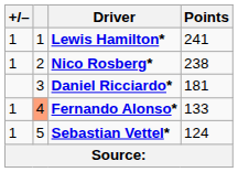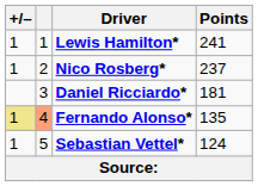 <table class="wikitable" style="font-size: 85%;">
 <tr>
 <th scope="col">+/–</th>
 <th scope="col"></th>
 <th scope="col">Driver</th>
 <th scope="col">Points</th>
 </tr>
 <tr>
 <td> 1</td>
 <td align="center">1</td>
 <td> <strong><a href='#'>Lewis Hamilton</a>*</strong></td>
 <td>241</td>
 </tr>
 <tr>
 <td> 1</td>
 <td align="center">2</td>
 <td> <strong><a href='#'>Nico Rosberg</a>*</strong></td>
-<td>238</td>
+<td>237</td>
 </tr>
 <tr>
 <td></td>
 <td align="center">3</td>
 <td> <strong><a href='#'>Daniel Ricciardo</a>*</strong></td>
 <td>181</td>
 </tr>
 <tr>
-<td> 1</td>
+<td style="background: khaki;"> 1</td>
 <td align="center" style="background: lightsalmon;">4</td>
 <td> <strong><a href='#'>Fernando Alonso</a>*</strong></td>
-<td>133</td>
+<td>135</td>
 </tr>
 <tr>
 <td> 1</td>
 <td align="center">5</td>
 <td> <strong><a href='#'>Sebastian Vettel</a>*</strong></td>
 <td>124</td>
 </tr>
 <tr>
 <th colspan=4>Source:</th>
 </tr>
 </table>
